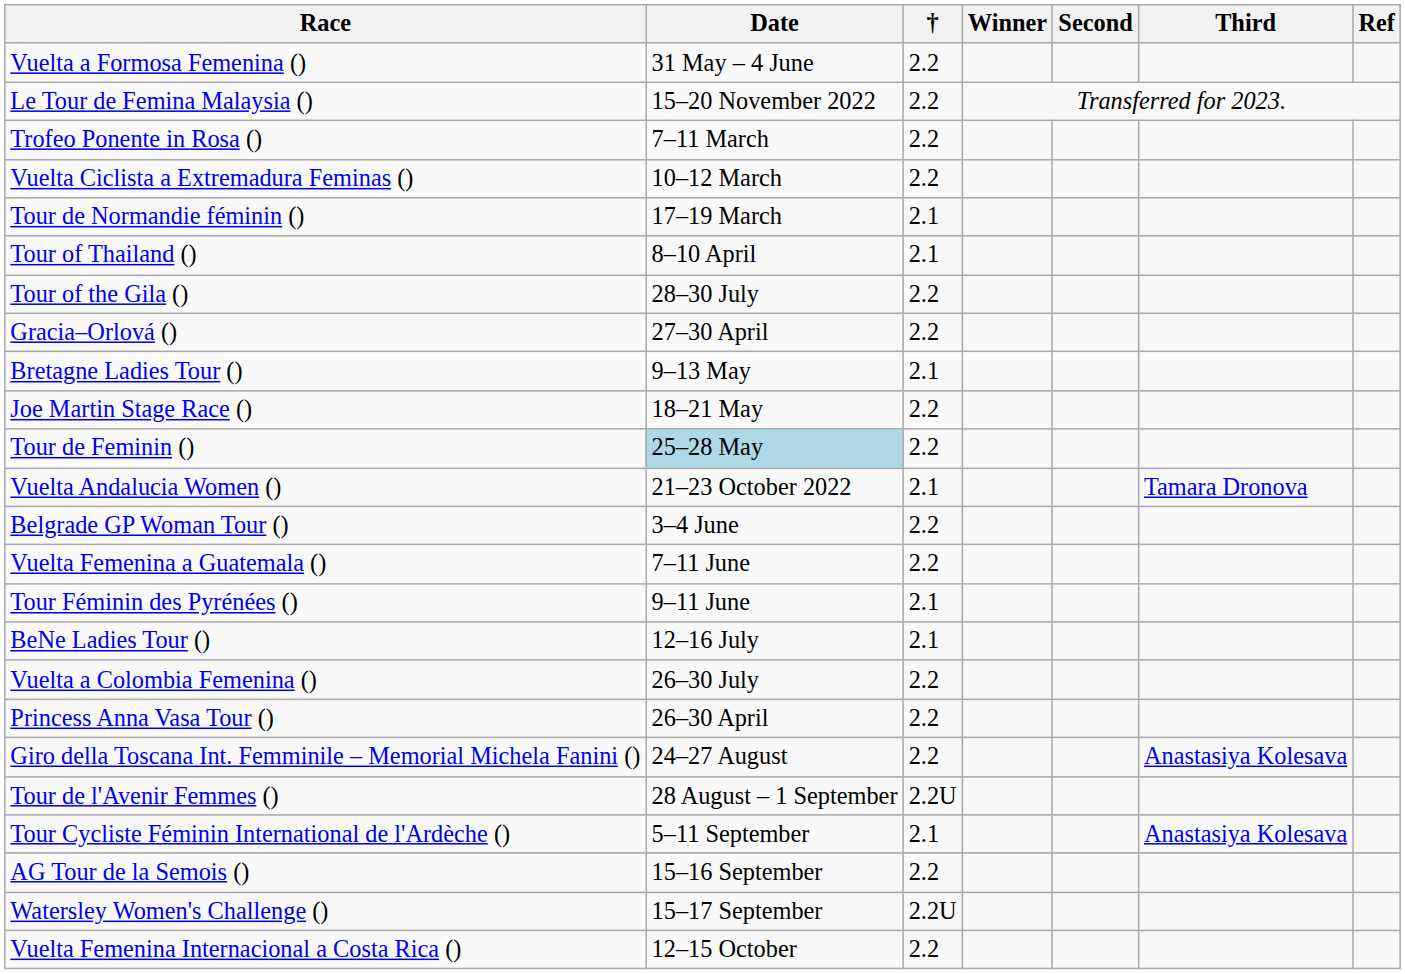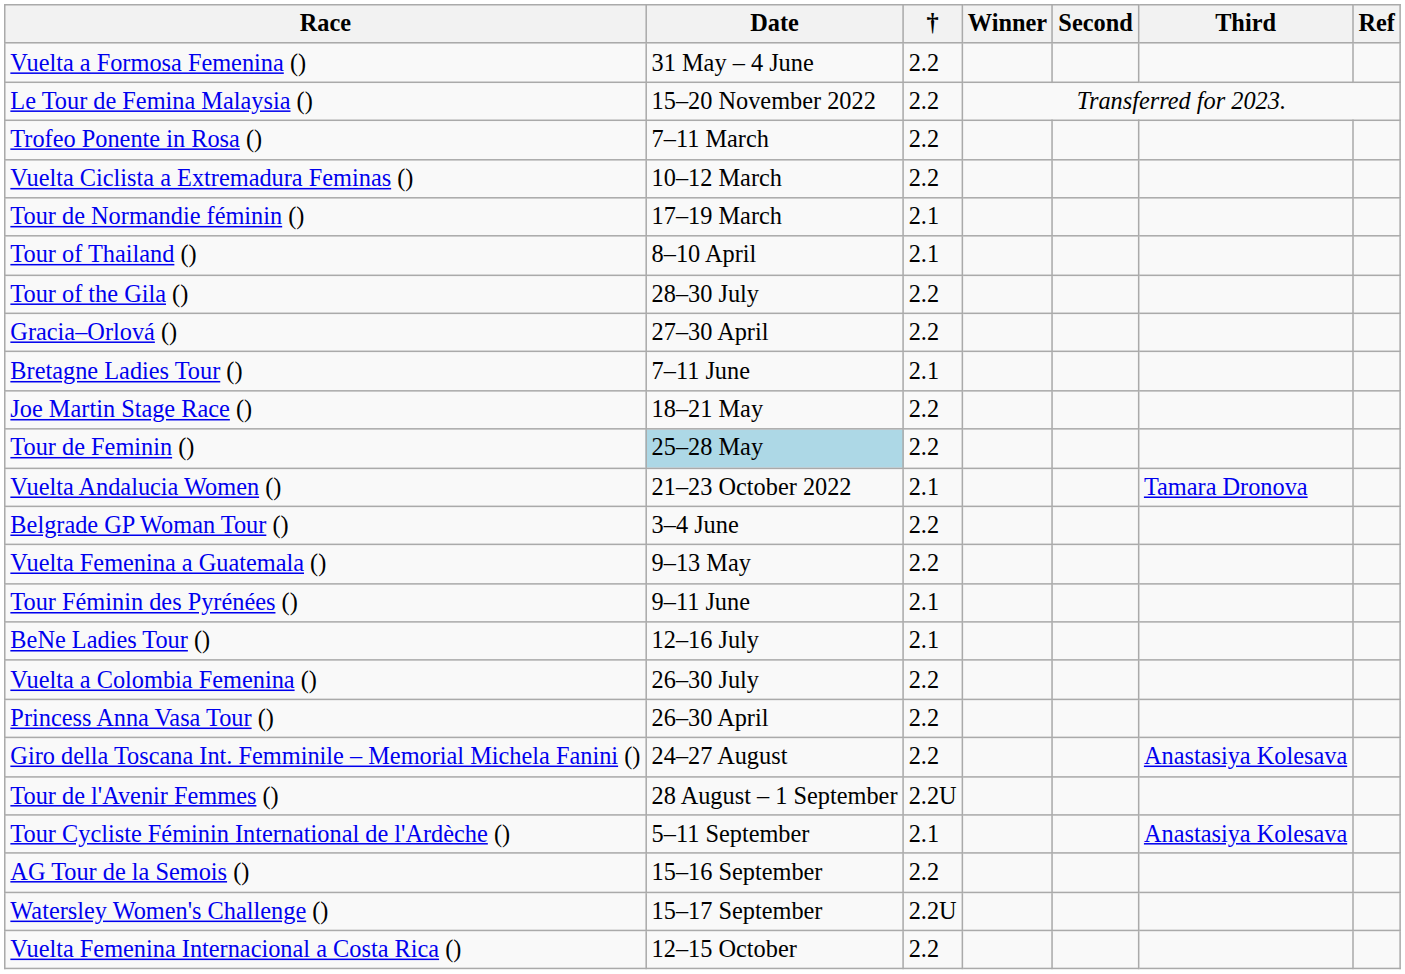 <table class="wikitable sortable">
 <tr>
 <th>Race</th>
 <th>Date</th>
 <th> †</th>
 <th>Winner</th>
 <th>Second</th>
 <th>Third</th>
 <th>Ref</th>
 </tr>
 <tr>
 <td> <a href='#'>Vuelta a Formosa Femenina</a> ()</td>
 <td>31 May – 4 June</td>
 <td>2.2</td>
 <td></td>
 <td></td>
 <td></td>
 <td align=center></td>
 </tr>
 <tr>
 <td> <a href='#'>Le Tour de Femina Malaysia</a> ()</td>
 <td>15–20 November 2022</td>
 <td>2.2</td>
 <td colspan="4" align="center"><em>Transferred for 2023.</em></td>
 </tr>
 <tr>
 <td> <a href='#'>Trofeo Ponente in Rosa</a> ()</td>
 <td>7–11 March</td>
 <td>2.2</td>
 <td></td>
 <td></td>
 <td></td>
 <td align=center></td>
 </tr>
 <tr>
 <td> <a href='#'>Vuelta Ciclista a Extremadura Feminas</a> ()</td>
 <td>10–12 March</td>
 <td>2.2</td>
 <td></td>
 <td></td>
 <td></td>
 <td align=center></td>
 </tr>
 <tr>
 <td> <a href='#'>Tour de Normandie féminin</a> ()</td>
 <td>17–19 March</td>
 <td>2.1</td>
 <td></td>
 <td></td>
 <td></td>
 <td align=center></td>
 </tr>
 <tr>
 <td> <a href='#'>Tour of Thailand</a> ()</td>
 <td>8–10 April</td>
 <td>2.1</td>
 <td></td>
 <td></td>
 <td></td>
 <td align=center></td>
 </tr>
 <tr>
 <td> <a href='#'>Tour of the Gila</a> ()</td>
 <td>28–30 July</td>
 <td>2.2</td>
 <td></td>
 <td></td>
 <td></td>
 <td align=center></td>
 </tr>
 <tr>
 <td> <a href='#'>Gracia–Orlová</a> ()</td>
 <td>27–30 April</td>
 <td>2.2</td>
 <td></td>
 <td></td>
 <td></td>
 <td align=center></td>
 </tr>
 <tr>
 <td> <a href='#'>Bretagne Ladies Tour</a> ()</td>
-<td>9–13 May</td>
+<td>7–11 June</td>
 <td>2.1</td>
 <td></td>
 <td></td>
 <td></td>
 <td align=center></td>
 </tr>
 <tr>
 <td> <a href='#'>Joe Martin Stage Race</a> ()</td>
 <td>18–21 May</td>
 <td>2.2</td>
 <td></td>
 <td></td>
 <td></td>
 <td align=center></td>
 </tr>
 <tr>
 <td> <a href='#'>Tour de Feminin</a> ()</td>
 <td style="background: lightblue;">25–28 May</td>
 <td>2.2</td>
 <td></td>
 <td></td>
 <td></td>
 <td align=center></td>
 </tr>
 <tr>
 <td> <a href='#'>Vuelta Andalucia Women</a> ()</td>
 <td>21–23 October 2022</td>
 <td>2.1</td>
 <td></td>
 <td></td>
 <td> <a href='#'>Tamara Dronova</a></td>
 <td align=center></td>
 </tr>
 <tr>
 <td> <a href='#'>Belgrade GP Woman Tour</a> ()</td>
 <td>3–4 June</td>
 <td>2.2</td>
 <td></td>
 <td></td>
 <td></td>
 <td align=center></td>
 </tr>
 <tr>
 <td> <a href='#'>Vuelta Femenina a Guatemala</a> ()</td>
-<td>7–11 June</td>
+<td>9–13 May</td>
 <td>2.2</td>
 <td></td>
 <td></td>
 <td></td>
 <td align=center></td>
 </tr>
 <tr>
 <td> <a href='#'>Tour Féminin des Pyrénées</a> ()</td>
 <td>9–11 June</td>
 <td>2.1</td>
 <td></td>
 <td></td>
 <td></td>
 <td align=center></td>
 </tr>
 <tr>
 <td> <a href='#'>BeNe Ladies Tour</a> ()</td>
 <td>12–16 July</td>
 <td>2.1</td>
 <td></td>
 <td></td>
 <td></td>
 <td align=center></td>
 </tr>
 <tr>
 <td> <a href='#'>Vuelta a Colombia Femenina</a> ()</td>
 <td>26–30 July</td>
 <td>2.2</td>
 <td></td>
 <td></td>
 <td></td>
 <td align=center></td>
 </tr>
 <tr>
 <td> <a href='#'>Princess Anna Vasa Tour</a> ()</td>
 <td>26–30 April</td>
 <td>2.2</td>
 <td></td>
 <td></td>
 <td></td>
 <td align=center></td>
 </tr>
 <tr>
 <td> <a href='#'>Giro della Toscana Int. Femminile – Memorial Michela Fanini</a> ()</td>
 <td>24–27 August</td>
 <td>2.2</td>
 <td></td>
 <td></td>
 <td> <a href='#'>Anastasiya Kolesava</a></td>
 <td align=center></td>
 </tr>
 <tr>
 <td> <a href='#'>Tour de l'Avenir Femmes</a> ()</td>
 <td>28 August – 1 September</td>
 <td>2.2U</td>
 <td></td>
 <td></td>
 <td></td>
 <td align=center></td>
 </tr>
 <tr>
 <td> <a href='#'>Tour Cycliste Féminin International de l'Ardèche</a> ()</td>
 <td>5–11 September</td>
 <td>2.1</td>
 <td></td>
 <td></td>
 <td> <a href='#'>Anastasiya Kolesava</a></td>
 <td align=center></td>
 </tr>
 <tr>
 <td> <a href='#'>AG Tour de la Semois</a> ()</td>
 <td>15–16 September</td>
 <td>2.2</td>
 <td></td>
 <td></td>
 <td></td>
 <td align=center></td>
 </tr>
 <tr>
 <td> <a href='#'>Watersley Women's Challenge</a> ()</td>
 <td>15–17 September</td>
 <td>2.2U</td>
 <td></td>
 <td></td>
 <td></td>
 <td align=center></td>
 </tr>
 <tr>
 <td> <a href='#'>Vuelta Femenina Internacional a Costa Rica</a> ()</td>
 <td>12–15 October</td>
 <td>2.2</td>
 <td></td>
 <td></td>
 <td></td>
 <td align=center></td>
 </tr>
 </table>
